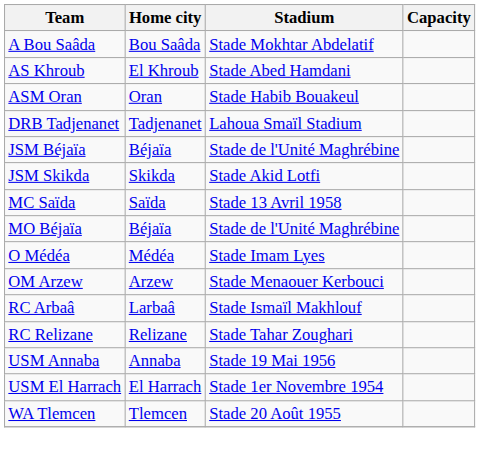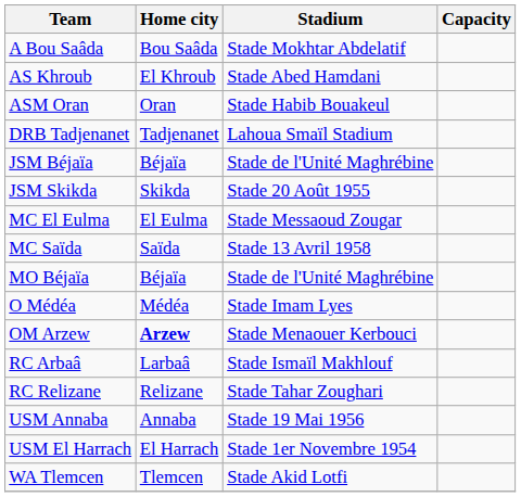 <table class="wikitable sortable">
 <tr>
 <th>Team</th>
 <th>Home city</th>
 <th>Stadium</th>
 <th>Capacity</th>
 </tr>
 <tr>
 <td><a href='#'>A Bou Saâda</a></td>
 <td><a href='#'>Bou Saâda</a></td>
 <td><a href='#'>Stade Mokhtar Abdelatif</a></td>
 <td style="text-align:center"></td>
 </tr>
 <tr>
 <td><a href='#'>AS Khroub</a></td>
 <td><a href='#'>El Khroub</a></td>
 <td><a href='#'>Stade Abed Hamdani</a></td>
 <td style="text-align:center"></td>
 </tr>
 <tr>
 <td><a href='#'>ASM Oran</a></td>
 <td><a href='#'>Oran</a></td>
 <td><a href='#'>Stade Habib Bouakeul</a></td>
 <td style="text-align:center"></td>
 </tr>
 <tr>
 <td><a href='#'>DRB Tadjenanet</a></td>
 <td><a href='#'>Tadjenanet</a></td>
 <td><a href='#'>Lahoua Smaïl Stadium</a></td>
 <td style="text-align:center"></td>
 </tr>
 <tr>
 <td><a href='#'>JSM Béjaïa</a></td>
 <td><a href='#'>Béjaïa</a></td>
 <td><a href='#'>Stade de l'Unité Maghrébine</a></td>
 <td style="text-align:center"></td>
 </tr>
 <tr>
 <td><a href='#'>JSM Skikda</a></td>
 <td><a href='#'>Skikda</a></td>
-<td><a href='#'>Stade Akid Lotfi</a></td>
+<td><a href='#'>Stade 20 Août 1955</a></td>
+<td style="text-align:center"></td>
+</tr>
+<tr>
+<td><a href='#'>MC El Eulma</a></td>
+<td><a href='#'>El Eulma</a></td>
+<td><a href='#'>Stade Messaoud Zougar</a></td>
 <td style="text-align:center"></td>
 </tr>
 <tr>
 <td><a href='#'>MC Saïda</a></td>
 <td><a href='#'>Saïda</a></td>
 <td><a href='#'>Stade 13 Avril 1958</a></td>
 <td style="text-align:center"></td>
 </tr>
 <tr>
 <td><a href='#'>MO Béjaïa</a></td>
 <td><a href='#'>Béjaïa</a></td>
 <td><a href='#'>Stade de l'Unité Maghrébine</a></td>
 <td style="text-align:center"></td>
 </tr>
 <tr>
 <td><a href='#'>O Médéa</a></td>
 <td><a href='#'>Médéa</a></td>
 <td><a href='#'>Stade Imam Lyes</a></td>
 <td style="text-align:center"></td>
 </tr>
 <tr>
 <td><a href='#'>OM Arzew</a></td>
-<td><a href='#'>Arzew</a></td>
+<td><strong><a href='#'>Arzew</a></strong></td>
 <td><a href='#'>Stade Menaouer Kerbouci</a></td>
 <td style="text-align:center"></td>
 </tr>
 <tr>
 <td><a href='#'>RC Arbaâ</a></td>
 <td><a href='#'>Larbaâ</a></td>
 <td><a href='#'>Stade Ismaïl Makhlouf</a></td>
 <td style="text-align:center"></td>
 </tr>
 <tr>
 <td><a href='#'>RC Relizane</a></td>
 <td><a href='#'>Relizane</a></td>
 <td><a href='#'>Stade Tahar Zoughari</a></td>
 <td style="text-align:center"></td>
 </tr>
 <tr>
 <td><a href='#'>USM Annaba</a></td>
 <td><a href='#'>Annaba</a></td>
 <td><a href='#'>Stade 19 Mai 1956</a></td>
 <td style="text-align:center"></td>
 </tr>
 <tr>
 <td><a href='#'>USM El Harrach</a></td>
 <td><a href='#'>El Harrach</a></td>
 <td><a href='#'>Stade 1er Novembre 1954</a></td>
 <td style="text-align:center"></td>
 </tr>
 <tr>
 <td><a href='#'>WA Tlemcen</a></td>
 <td><a href='#'>Tlemcen</a></td>
-<td><a href='#'>Stade 20 Août 1955</a></td>
+<td><a href='#'>Stade Akid Lotfi</a></td>
 <td style="text-align:center"></td>
 </tr>
 <tr>
 </tr>
 </table>
